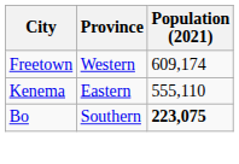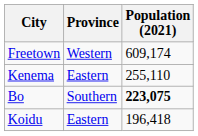 <table class="wikitable sortable sticky-header col3right">
 <tr>
 <th>City</th>
 <th>Province</th>
 <th>Population<br>(2021)</th>
 </tr>
 <tr>
 <td><a href='#'>Freetown</a></td>
 <td><a href='#'>Western</a></td>
 <td>609,174</td>
 </tr>
 <tr>
 <td><a href='#'>Kenema</a></td>
 <td><a href='#'>Eastern</a></td>
-<td>555,110</td>
+<td>255,110</td>
 </tr>
 <tr>
 <td><a href='#'>Bo</a></td>
 <td><a href='#'>Southern</a></td>
 <td><strong>223,075</strong></td>
 </tr>
+<tr>
+<td><a href='#'>Koidu</a></td>
+<td><a href='#'>Eastern</a></td>
+<td>196,418</td>
+</tr>
 </table>
